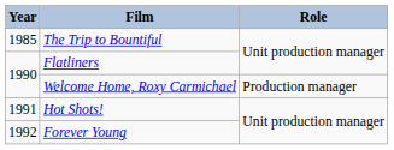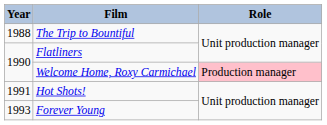 <table class="wikitable" style="font-size:95%;">
 <tr>
 <th style="background:#B0C4DE;">Year</th>
 <th style="background:#B0C4DE;">Film</th>
 <th style="background:#B0C4DE;">Role</th>
 </tr>
 <tr>
-<td>1985</td>
+<td>1988</td>
 <td><em><a href='#'>The Trip to Bountiful</a></em></td>
 <td rowspan=2>Unit production manager</td>
 </tr>
 <tr>
 <td rowspan=2>1990</td>
 <td><em><a href='#'>Flatliners</a></em></td>
 </tr>
 <tr>
 <td><em><a href='#'>Welcome Home, Roxy Carmichael</a></em></td>
-<td>Production manager</td>
+<td style="background: pink;">Production manager</td>
 </tr>
 <tr>
 <td>1991</td>
 <td><em><a href='#'>Hot Shots!</a></em></td>
 <td rowspan=2>Unit production manager</td>
 </tr>
 <tr>
-<td>1992</td>
+<td>1993</td>
 <td><em><a href='#'>Forever Young</a></em></td>
 </tr>
 </table>
